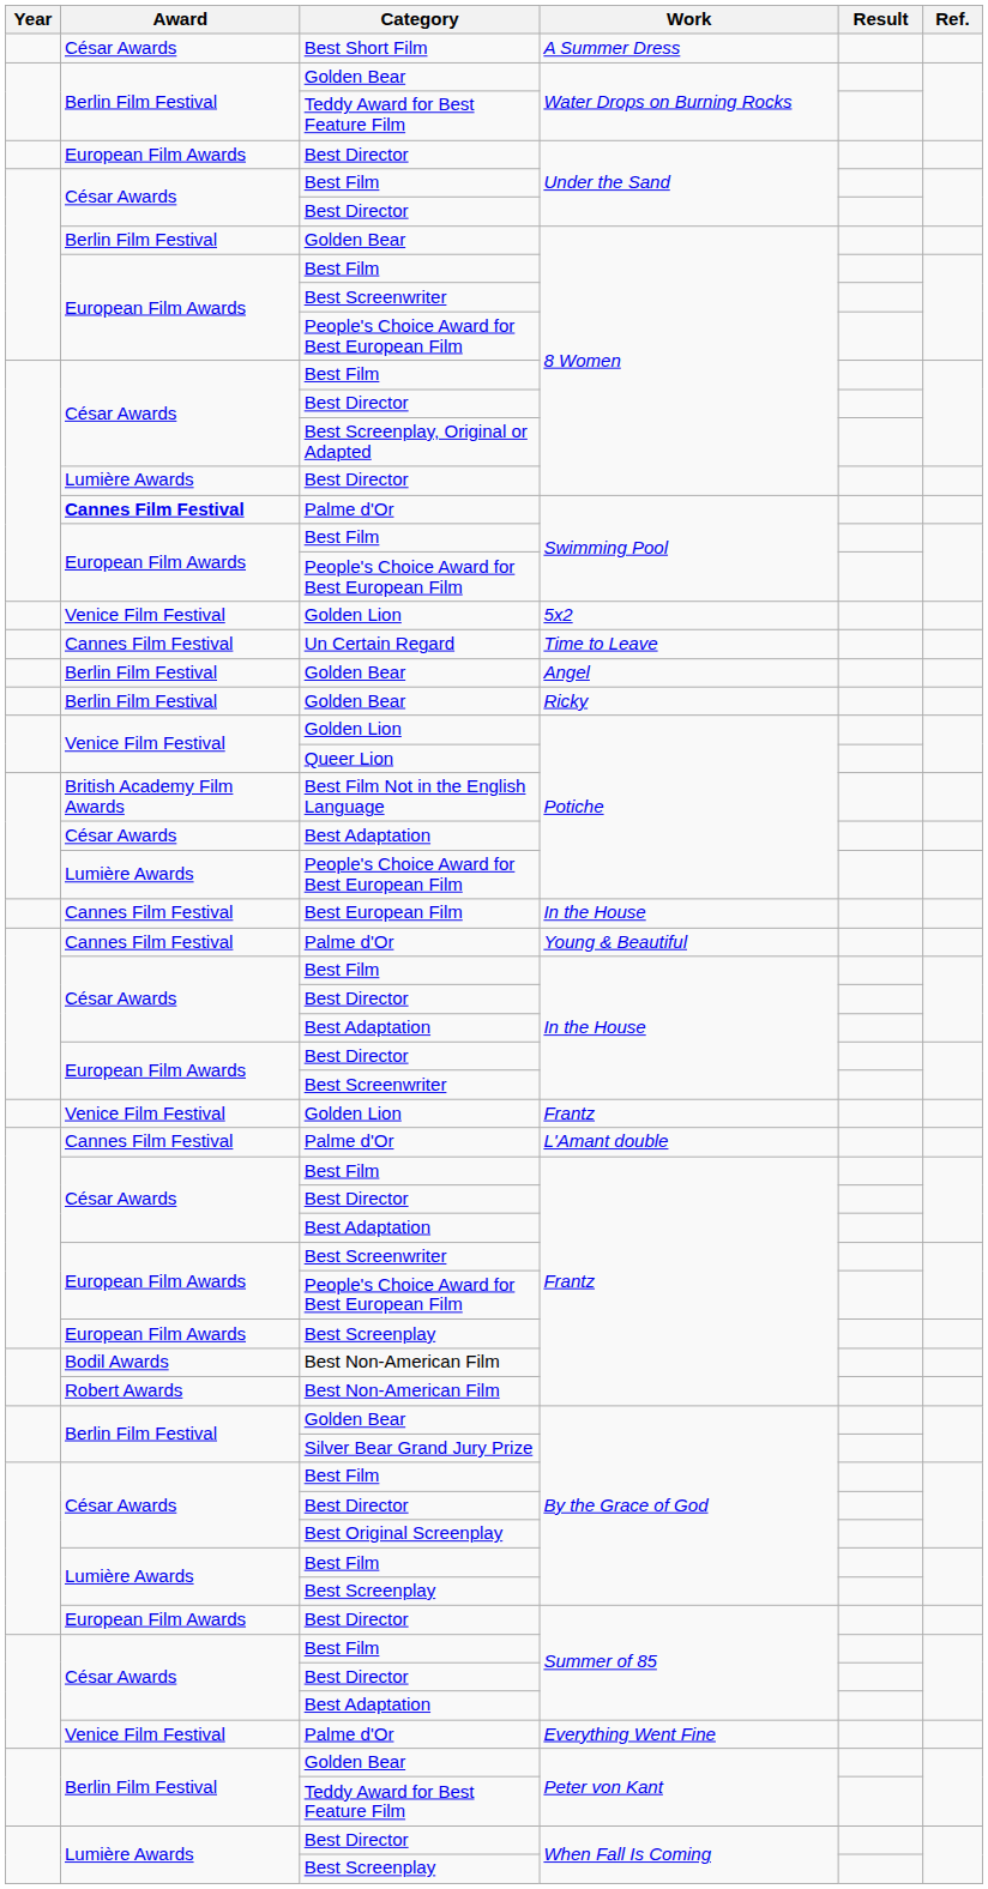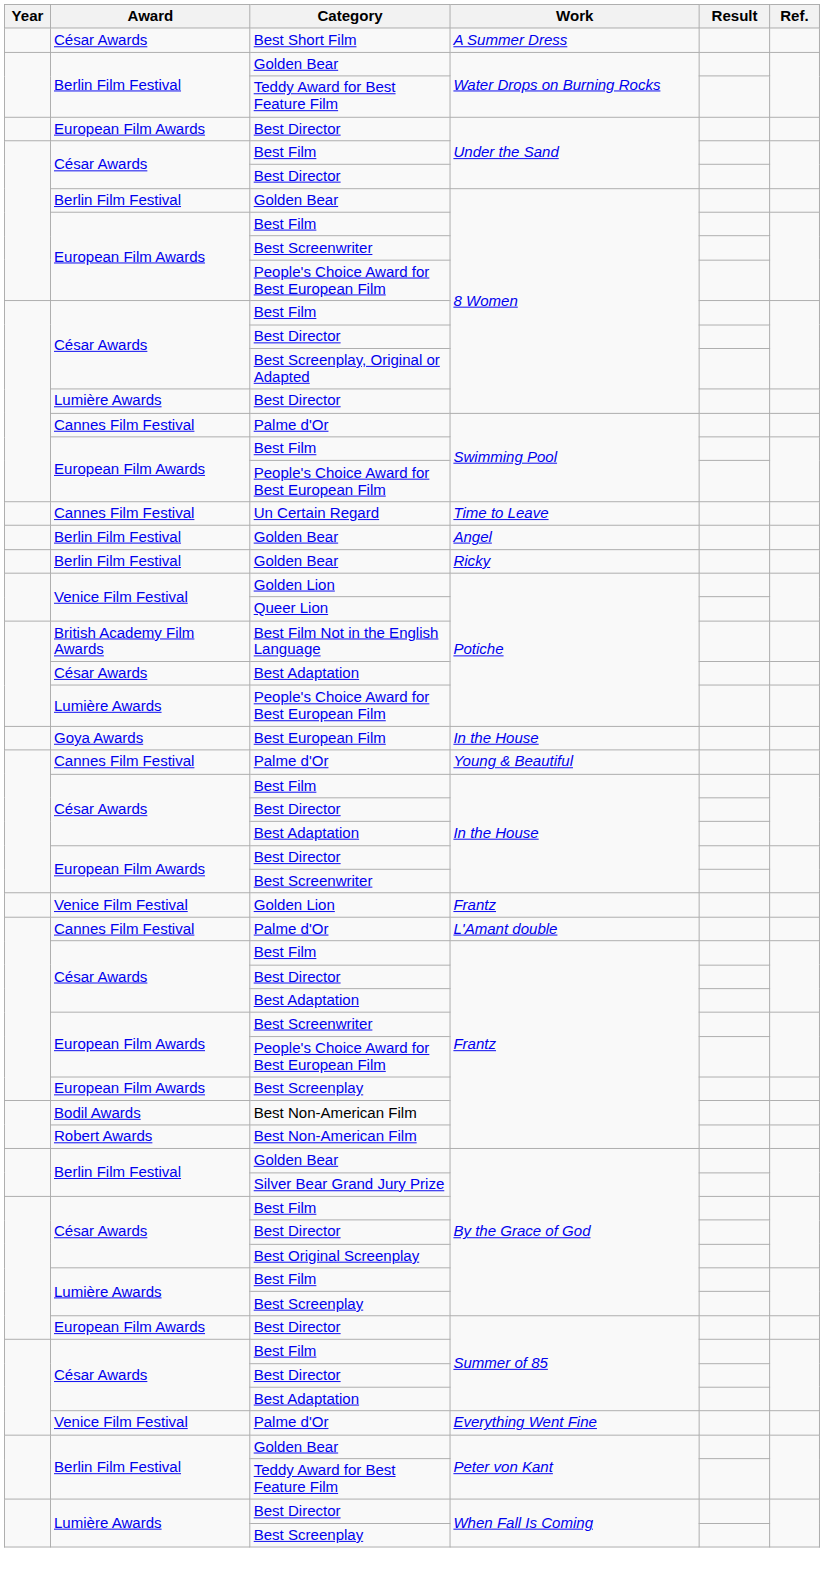 <table class="wikitable sortable" style="text-align:left;">
 <tr>
 <th scope="col" style="width:4%;">Year</th>
 <th scope="col" style="width:20%;">Award</th>
 <th scope="col" style="width:20%;">Category</th>
 <th scope="col" style="width:25%;">Work</th>
 <th scope="col" style="width:7%;">Result</th>
 <th scope="col" style="width:5%;">Ref.</th>
 </tr>
 <tr>
 <td></td>
 <td><a href='#'>César Awards</a></td>
 <td><a href='#'>Best Short Film</a></td>
 <td><em><a href='#'>A Summer Dress</a></em></td>
 <td></td>
 <td></td>
 </tr>
 <tr>
 <td rowspan="2"></td>
 <td rowspan="2"><a href='#'>Berlin Film Festival</a></td>
 <td><a href='#'>Golden Bear</a></td>
 <td rowspan="2"><em><a href='#'>Water Drops on Burning Rocks</a></em></td>
 <td></td>
 <td rowspan="2"></td>
 </tr>
 <tr>
 <td><a href='#'>Teddy Award for Best Feature Film</a></td>
 <td></td>
 </tr>
 <tr>
 <td></td>
 <td><a href='#'>European Film Awards</a></td>
 <td><a href='#'>Best Director</a></td>
 <td rowspan="3"><em><a href='#'>Under the Sand</a></em></td>
 <td></td>
 <td></td>
 </tr>
 <tr>
 <td rowspan="6"></td>
 <td rowspan="2"><a href='#'>César Awards</a></td>
 <td><a href='#'>Best Film</a></td>
 <td></td>
 <td rowspan="2"></td>
 </tr>
 <tr>
 <td><a href='#'>Best Director</a></td>
 <td></td>
 </tr>
 <tr>
 <td><a href='#'>Berlin Film Festival</a></td>
 <td><a href='#'>Golden Bear</a></td>
 <td rowspan="8"><em><a href='#'>8 Women</a></em></td>
 <td></td>
 <td></td>
 </tr>
 <tr>
 <td rowspan="3"><a href='#'>European Film Awards</a></td>
 <td><a href='#'>Best Film</a></td>
 <td></td>
 <td rowspan="3"></td>
 </tr>
 <tr>
 <td><a href='#'>Best Screenwriter</a></td>
 <td></td>
 </tr>
 <tr>
 <td><a href='#'>People's Choice Award for Best European Film</a></td>
 <td></td>
 </tr>
 <tr>
 <td rowspan="7"></td>
 <td rowspan="3"><a href='#'>César Awards</a></td>
 <td><a href='#'>Best Film</a></td>
 <td></td>
 <td rowspan="3"></td>
 </tr>
 <tr>
 <td><a href='#'>Best Director</a></td>
 <td></td>
 </tr>
 <tr>
 <td><a href='#'>Best Screenplay, Original or Adapted</a></td>
 <td></td>
 </tr>
 <tr>
 <td><a href='#'>Lumière Awards</a></td>
 <td><a href='#'>Best Director</a></td>
 <td></td>
 <td></td>
 </tr>
 <tr>
-<td><strong><a href='#'>Cannes Film Festival</a></strong></td>
+<td><a href='#'>Cannes Film Festival</a></td>
 <td><a href='#'>Palme d'Or</a></td>
 <td rowspan="3"><em><a href='#'>Swimming Pool</a></em></td>
 <td></td>
 <td></td>
 </tr>
 <tr>
 <td rowspan="2"><a href='#'>European Film Awards</a></td>
 <td><a href='#'>Best Film</a></td>
 <td></td>
 <td rowspan="2"></td>
 </tr>
 <tr>
 <td><a href='#'>People's Choice Award for Best European Film</a></td>
-<td></td>
-</tr>
-<tr>
-<td></td>
-<td><a href='#'>Venice Film Festival</a></td>
-<td><a href='#'>Golden Lion</a></td>
-<td><em><a href='#'>5x2</a></em></td>
-<td></td>
 <td></td>
 </tr>
 <tr>
 <td></td>
 <td><a href='#'>Cannes Film Festival</a></td>
 <td><a href='#'>Un Certain Regard</a></td>
 <td><em><a href='#'>Time to Leave</a></em></td>
 <td></td>
 <td></td>
 </tr>
 <tr>
 <td></td>
 <td><a href='#'>Berlin Film Festival</a></td>
 <td><a href='#'>Golden Bear</a></td>
 <td><em><a href='#'>Angel</a></em></td>
 <td></td>
 <td></td>
 </tr>
 <tr>
 <td></td>
 <td><a href='#'>Berlin Film Festival</a></td>
 <td><a href='#'>Golden Bear</a></td>
 <td><em><a href='#'>Ricky</a></em></td>
 <td></td>
 <td></td>
 </tr>
 <tr>
 <td rowspan="2"></td>
 <td rowspan="2"><a href='#'>Venice Film Festival</a></td>
 <td><a href='#'>Golden Lion</a></td>
 <td rowspan="5"><em><a href='#'>Potiche</a></em></td>
 <td></td>
 <td rowspan="2"></td>
 </tr>
 <tr>
 <td><a href='#'>Queer Lion</a></td>
 <td></td>
 </tr>
 <tr>
 <td rowspan="3"></td>
 <td><a href='#'>British Academy Film Awards</a></td>
 <td><a href='#'>Best Film Not in the English Language</a></td>
 <td></td>
 <td></td>
 </tr>
 <tr>
 <td><a href='#'>César Awards</a></td>
 <td><a href='#'>Best Adaptation</a></td>
 <td></td>
 <td></td>
 </tr>
 <tr>
 <td><a href='#'>Lumière Awards</a></td>
 <td><a href='#'>People's Choice Award for Best European Film</a></td>
 <td></td>
 <td></td>
 </tr>
 <tr>
 <td></td>
-<td><a href='#'>Cannes Film Festival</a></td>
+<td><a href='#'>Goya Awards</a></td>
 <td><a href='#'>Best European Film</a></td>
 <td><em><a href='#'>In the House</a></em></td>
 <td></td>
 <td></td>
 </tr>
 <tr>
 <td rowspan="6"></td>
 <td><a href='#'>Cannes Film Festival</a></td>
 <td><a href='#'>Palme d'Or</a></td>
 <td><em><a href='#'>Young & Beautiful</a></em></td>
 <td></td>
 <td></td>
 </tr>
 <tr>
 <td rowspan="3"><a href='#'>César Awards</a></td>
 <td><a href='#'>Best Film</a></td>
 <td rowspan="5"><em><a href='#'>In the House</a></em></td>
 <td></td>
 <td rowspan="3"></td>
 </tr>
 <tr>
 <td><a href='#'>Best Director</a></td>
 <td></td>
 </tr>
 <tr>
 <td><a href='#'>Best Adaptation</a></td>
 <td></td>
 </tr>
 <tr>
 <td rowspan="2"><a href='#'>European Film Awards</a></td>
 <td><a href='#'>Best Director</a></td>
 <td></td>
 <td rowspan="2"></td>
 </tr>
 <tr>
 <td><a href='#'>Best Screenwriter</a></td>
 <td></td>
 </tr>
 <tr>
 <td></td>
 <td><a href='#'>Venice Film Festival</a></td>
 <td><a href='#'>Golden Lion</a></td>
 <td><em><a href='#'>Frantz</a></em></td>
 <td></td>
 <td></td>
 </tr>
 <tr>
 <td rowspan="7"></td>
 <td><a href='#'>Cannes Film Festival</a></td>
 <td><a href='#'>Palme d'Or</a></td>
 <td><em><a href='#'>L'Amant double</a></em></td>
 <td></td>
 <td></td>
 </tr>
 <tr>
 <td rowspan="3"><a href='#'>César Awards</a></td>
 <td><a href='#'>Best Film</a></td>
 <td rowspan="8"><em><a href='#'>Frantz</a></em></td>
 <td></td>
 <td rowspan="3"></td>
 </tr>
 <tr>
 <td><a href='#'>Best Director</a></td>
 <td></td>
 </tr>
 <tr>
 <td><a href='#'>Best Adaptation</a></td>
 <td></td>
 </tr>
 <tr>
 <td rowspan="2"><a href='#'>European Film Awards</a></td>
 <td><a href='#'>Best Screenwriter</a></td>
 <td></td>
 <td rowspan="2"></td>
 </tr>
 <tr>
 <td><a href='#'>People's Choice Award for Best European Film</a></td>
 <td></td>
 </tr>
 <tr>
 <td><a href='#'>European Film Awards</a></td>
 <td><a href='#'>Best Screenplay</a></td>
 <td></td>
 <td></td>
 </tr>
 <tr>
 <td rowspan="2"></td>
 <td><a href='#'>Bodil Awards</a></td>
 <td>Best Non-American Film</td>
 <td></td>
 <td></td>
 </tr>
 <tr>
 <td><a href='#'>Robert Awards</a></td>
 <td><a href='#'>Best Non-American Film</a></td>
 <td></td>
 <td></td>
 </tr>
 <tr>
 <td rowspan="2"></td>
 <td rowspan="2"><a href='#'>Berlin Film Festival</a></td>
 <td><a href='#'>Golden Bear</a></td>
 <td rowspan="7"><em><a href='#'>By the Grace of God</a></em></td>
 <td></td>
 <td rowspan="2"></td>
 </tr>
 <tr>
 <td><a href='#'>Silver Bear Grand Jury Prize</a></td>
 <td></td>
 </tr>
 <tr>
 <td rowspan="6"></td>
 <td rowspan="3"><a href='#'>César Awards</a></td>
 <td><a href='#'>Best Film</a></td>
 <td></td>
 <td rowspan="3"></td>
 </tr>
 <tr>
 <td><a href='#'>Best Director</a></td>
 <td></td>
 </tr>
 <tr>
 <td><a href='#'>Best Original Screenplay</a></td>
 <td></td>
 </tr>
 <tr>
 <td rowspan="2"><a href='#'>Lumière Awards</a></td>
 <td><a href='#'>Best Film</a></td>
 <td></td>
 <td rowspan="2"></td>
 </tr>
 <tr>
 <td><a href='#'>Best Screenplay</a></td>
 <td></td>
 </tr>
 <tr>
 <td><a href='#'>European Film Awards</a></td>
 <td><a href='#'>Best Director</a></td>
 <td rowspan="4"><em><a href='#'>Summer of 85</a></em></td>
 <td></td>
 <td></td>
 </tr>
 <tr>
 <td rowspan="4"></td>
 <td rowspan="3"><a href='#'>César Awards</a></td>
 <td><a href='#'>Best Film</a></td>
 <td></td>
 <td rowspan="3"></td>
 </tr>
 <tr>
 <td><a href='#'>Best Director</a></td>
 <td></td>
 </tr>
 <tr>
 <td><a href='#'>Best Adaptation</a></td>
 <td></td>
 </tr>
 <tr>
 <td><a href='#'>Venice Film Festival</a></td>
 <td><a href='#'>Palme d'Or</a></td>
 <td><em><a href='#'>Everything Went Fine</a></em></td>
 <td></td>
 <td></td>
 </tr>
 <tr>
 <td rowspan="2"></td>
 <td rowspan="2"><a href='#'>Berlin Film Festival</a></td>
 <td><a href='#'>Golden Bear</a></td>
 <td rowspan="2"><em><a href='#'>Peter von Kant</a></em></td>
 <td></td>
 <td rowspan="2"></td>
 </tr>
 <tr>
 <td><a href='#'>Teddy Award for Best Feature Film</a></td>
 <td></td>
 </tr>
 <tr>
 <td rowspan="2"></td>
 <td rowspan="2"><a href='#'>Lumière Awards</a></td>
 <td><a href='#'>Best Director</a></td>
 <td rowspan="2"><em><a href='#'>When Fall Is Coming</a></em></td>
 <td></td>
 <td rowspan="2"></td>
 </tr>
 <tr>
 <td><a href='#'>Best Screenplay</a></td>
 <td></td>
 </tr>
 </table>
